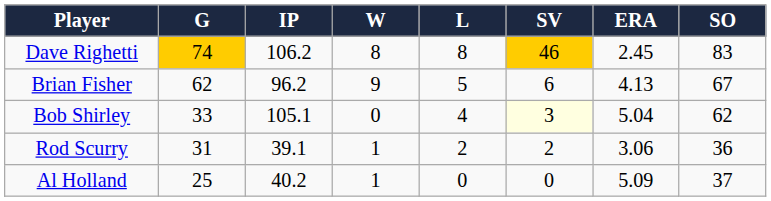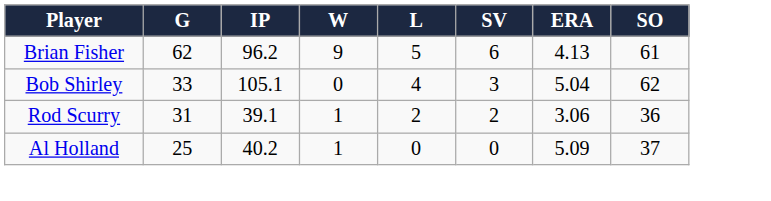 <table class="wikitable sortable">
 <tr>
 <th style="background:#1c2841;color:white;" width="16%">Player</th>
 <th style="background:#1c2841;color:white;" width="9%">G</th>
 <th style="background:#1c2841;color:white;" width="9%">IP</th>
 <th style="background:#1c2841;color:white;" width="9%">W</th>
 <th style="background:#1c2841;color:white;" width="9%">L</th>
 <th style="background:#1c2841;color:white;" width="9%">SV</th>
 <th style="background:#1c2841;color:white;" width="9%">ERA</th>
 <th style="background:#1c2841;color:white;" width="9%">SO</th>
 </tr>
 <tr align="center">
-<td><a href='#'>Dave Righetti</a></td>
-<td bgcolor="#FFCC00">74</td>
-<td>106.2</td>
-<td>8</td>
-<td>8</td>
-<td bgcolor="#FFCC00">46</td>
-<td>2.45</td>
-<td>83</td>
-</tr>
-<tr align="center">
 <td><a href='#'>Brian Fisher</a></td>
 <td>62</td>
 <td>96.2</td>
 <td>9</td>
 <td>5</td>
 <td>6</td>
 <td>4.13</td>
-<td>67</td>
+<td>61</td>
 </tr>
 <tr align="center">
 <td><a href='#'>Bob Shirley</a></td>
 <td>33</td>
 <td>105.1</td>
 <td>0</td>
 <td>4</td>
-<td style="background: lightyellow;">3</td>
+<td>3</td>
 <td>5.04</td>
 <td>62</td>
 </tr>
 <tr align="center">
 <td><a href='#'>Rod Scurry</a></td>
 <td>31</td>
 <td>39.1</td>
 <td>1</td>
 <td>2</td>
 <td>2</td>
 <td>3.06</td>
 <td>36</td>
 </tr>
 <tr align="center">
 <td><a href='#'>Al Holland</a></td>
 <td>25</td>
 <td>40.2</td>
 <td>1</td>
 <td>0</td>
 <td>0</td>
 <td>5.09</td>
 <td>37</td>
 </tr>
 </table>
